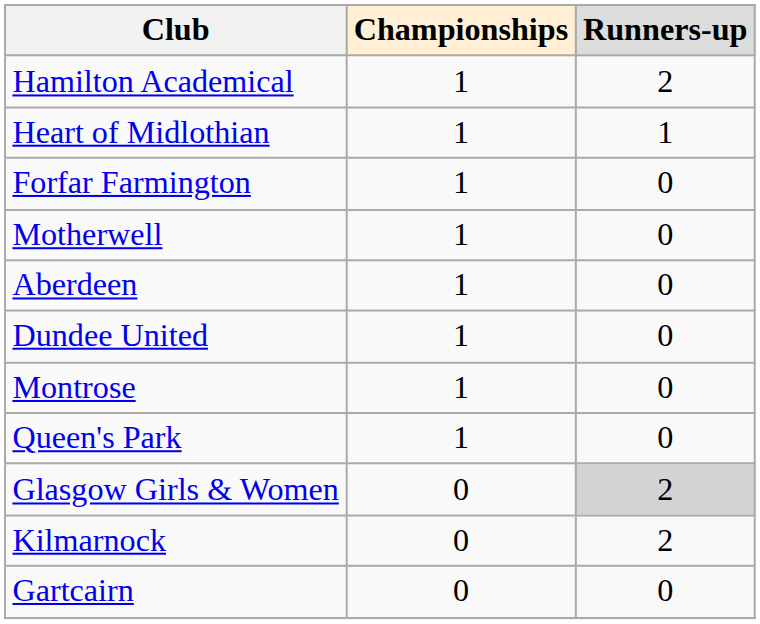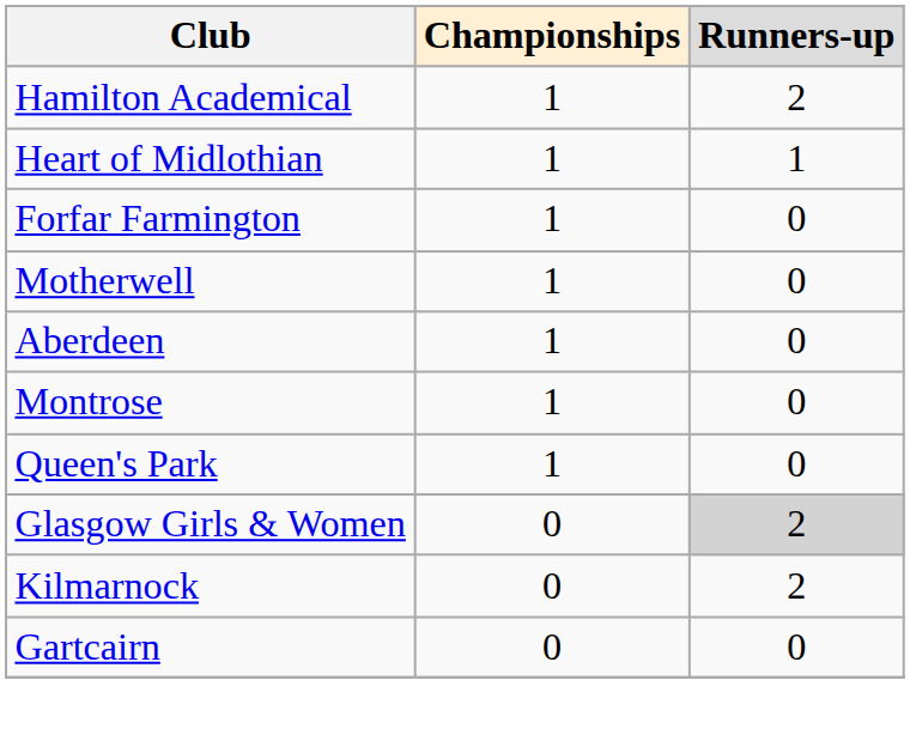 <table class="wikitable" style="text-align: center;">
 <tr>
 <th>Club</th>
 <th style="background-color: PapayaWhip">Championships</th>
 <th style="background-color: Gainsboro">Runners-up</th>
 </tr>
 <tr>
 <td align="left"><a href='#'>Hamilton Academical</a></td>
 <td align="center">1</td>
 <td align="center">2</td>
 </tr>
 <tr>
 <td align="left"><a href='#'>Heart of Midlothian</a></td>
 <td align="center">1</td>
 <td align="center">1</td>
 </tr>
 <tr>
 <td align="left"><a href='#'>Forfar Farmington</a></td>
 <td align="center">1</td>
 <td align="center">0</td>
 </tr>
 <tr>
 <td align="left"><a href='#'>Motherwell</a></td>
 <td align="center">1</td>
 <td align="center">0</td>
 </tr>
 <tr>
 <td align="left"><a href='#'>Aberdeen</a></td>
 <td align="center">1</td>
 <td align="center">0</td>
 </tr>
 <tr>
-<td align="left"><a href='#'>Dundee United</a></td>
-<td align="center">1</td>
-<td align="center">0</td>
-</tr>
-<tr>
 <td align="left"><a href='#'>Montrose</a></td>
 <td align="center">1</td>
 <td align="center">0</td>
 </tr>
 <tr>
 <td align="left"><a href='#'>Queen's Park</a></td>
 <td align="center">1</td>
 <td align="center">0</td>
 </tr>
 <tr>
 <td align="left"><a href='#'>Glasgow Girls & Women</a></td>
 <td align="center">0</td>
 <td align="center" style="background: lightgrey;">2</td>
 </tr>
 <tr>
 <td align="left"><a href='#'>Kilmarnock</a></td>
 <td align="center">0</td>
 <td align="center">2</td>
 </tr>
 <tr>
 <td align="left"><a href='#'>Gartcairn</a></td>
 <td align="center">0</td>
 <td align="center">0</td>
 </tr>
 <tr>
 </tr>
 </table>
